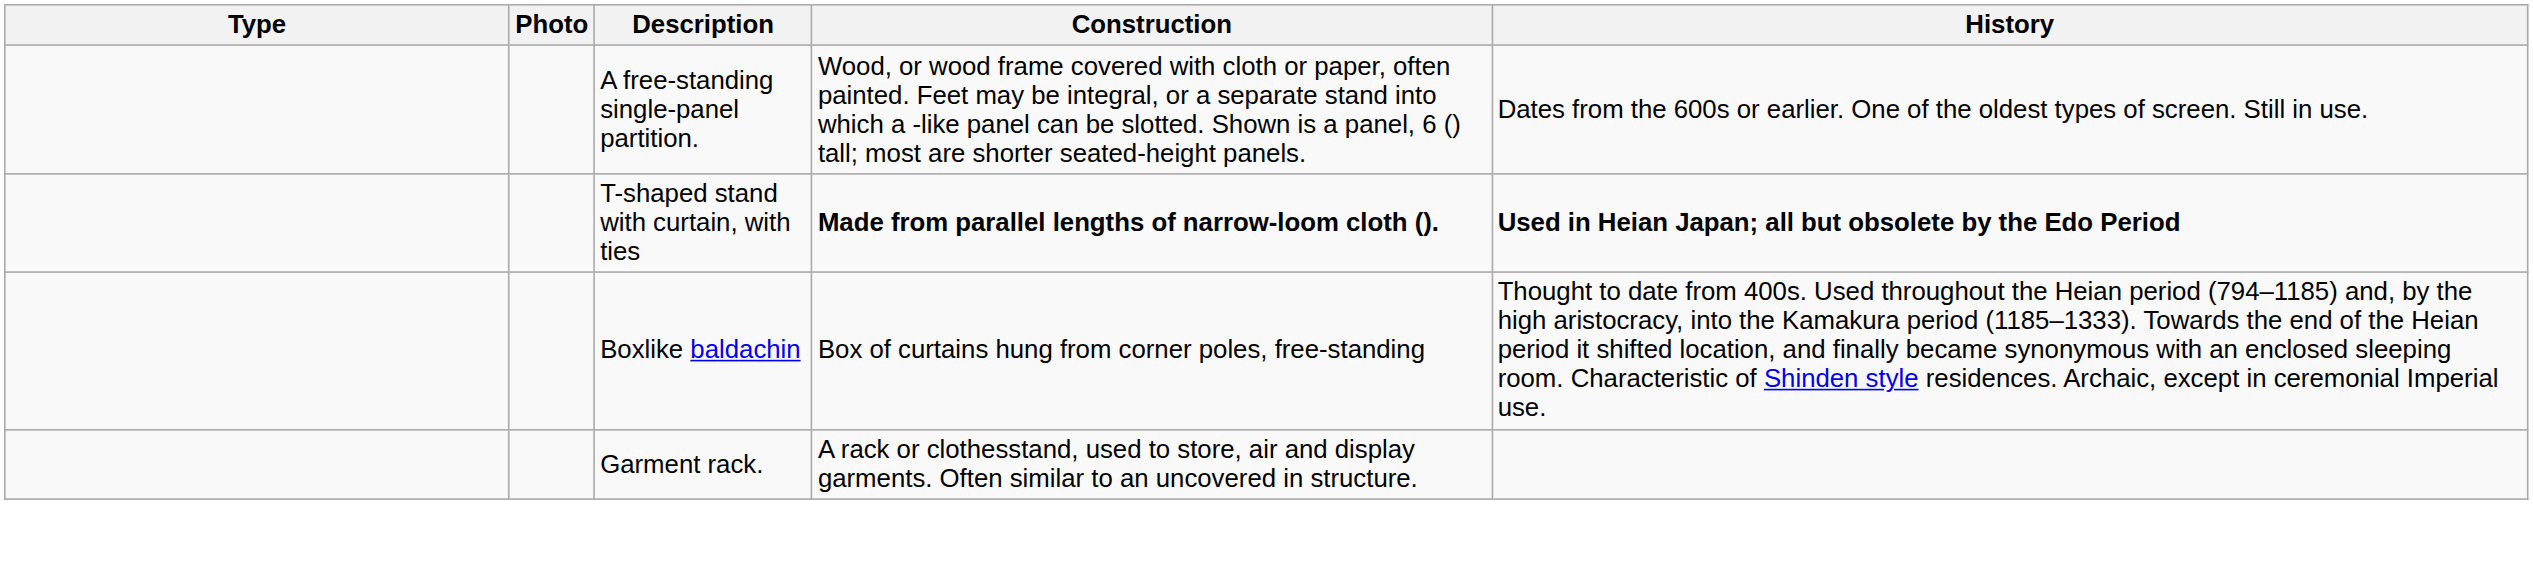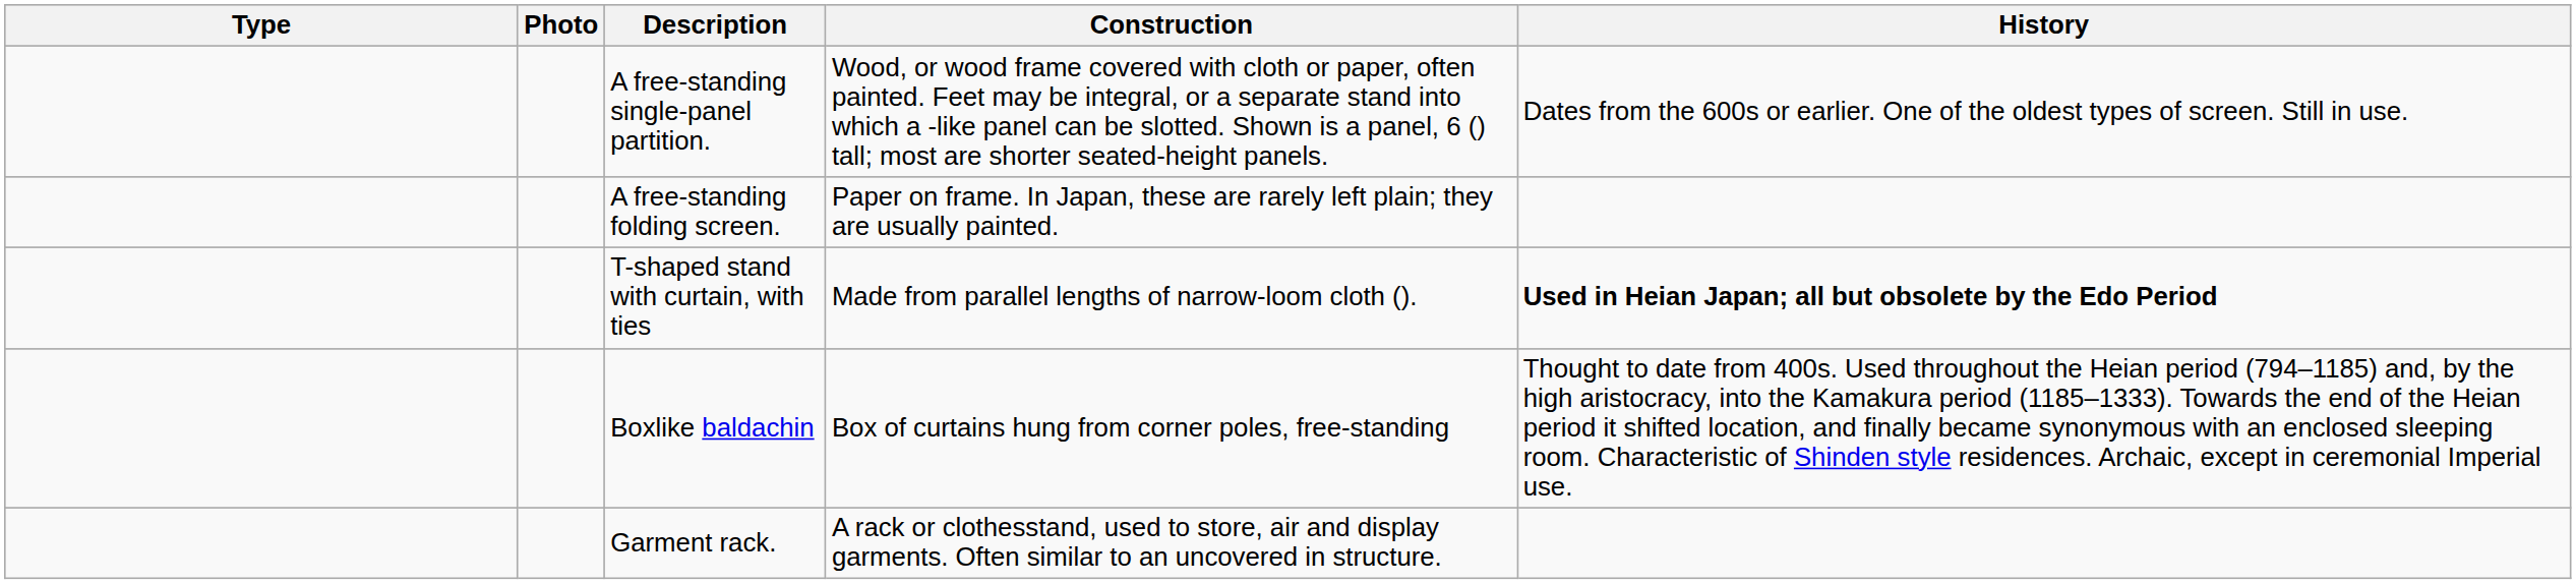 <table class="wikitable sortable">
 <tr>
 <th width=20%>Type</th>
 <th>Photo</th>
 <th>Description</th>
 <th>Construction</th>
 <th>History</th>
 </tr>
 <tr>
 <td></td>
 <td></td>
 <td>A free-standing single-panel partition.</td>
 <td>Wood, or wood frame covered with cloth or paper, often painted. Feet may be integral, or a separate stand into which a -like panel can be slotted. Shown is a  panel, 6  () tall; most are shorter seated-height panels.</td>
 <td>Dates from the 600s or earlier. One of the oldest types of screen. Still in use.</td>
 </tr>
 <tr>
 <td></td>
 <td></td>
+<td>A free-standing folding screen.</td>
+<td>Paper on frame. In Japan, these are rarely left plain; they are usually painted.</td>
+<td></td>
+</tr>
+<tr>
+<td></td>
+<td></td>
 <td>T-shaped stand with curtain, with ties</td>
-<td><strong>Made from parallel lengths of narrow-loom cloth ().</strong></td>
+<td>Made from parallel lengths of narrow-loom cloth ().</td>
 <td><strong>Used in Heian Japan; all but obsolete by the Edo Period</strong></td>
 </tr>
 <tr>
 <td></td>
 <td></td>
 <td>Boxlike <a href='#'>baldachin</a></td>
 <td>Box of curtains hung from corner poles, free-standing</td>
 <td>Thought to date from 400s. Used throughout the Heian period (794–1185) and, by the high aristocracy, into the Kamakura period (1185–1333). Towards the end of the Heian period it shifted location, and finally became synonymous with an enclosed sleeping room. Characteristic of <a href='#'>Shinden style</a> residences. Archaic, except in ceremonial Imperial use.</td>
 </tr>
 <tr>
 <td></td>
 <td></td>
 <td>Garment rack.</td>
 <td>A rack or clothesstand, used to store, air and display garments. Often similar to an uncovered  in structure.</td>
 <td></td>
 </tr>
 </table>
